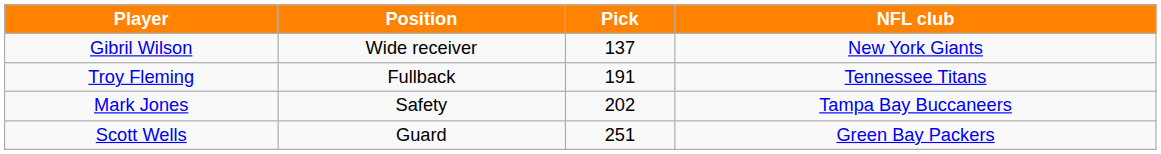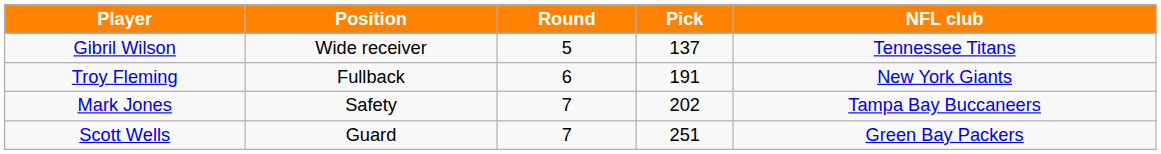 <table class="wikitable" width="80%">
 <tr align="center"  style="background:#FF8200;color:#FFFFFF;">
 <td><strong>Player</strong></td>
 <td><strong>Position</strong></td>
+<td><strong>Round</strong></td>
 <td><strong>Pick</strong></td>
 <td><strong>NFL club</strong></td>
 </tr>
 <tr align="center" bgcolor="">
 <td><a href='#'>Gibril Wilson</a></td>
 <td>Wide receiver</td>
+<td>5</td>
 <td>137</td>
-<td><a href='#'>New York Giants</a></td>
+<td><a href='#'>Tennessee Titans</a></td>
 </tr>
 <tr align="center" bgcolor="">
 <td><a href='#'>Troy Fleming</a></td>
 <td>Fullback</td>
+<td>6</td>
 <td>191</td>
-<td><a href='#'>Tennessee Titans</a></td>
+<td><a href='#'>New York Giants</a></td>
 </tr>
 <tr align="center" bgcolor="">
 <td><a href='#'>Mark Jones</a></td>
 <td>Safety</td>
+<td>7</td>
 <td>202</td>
 <td><a href='#'>Tampa Bay Buccaneers</a></td>
 </tr>
 <tr align="center" bgcolor="">
 <td><a href='#'>Scott Wells</a></td>
 <td>Guard</td>
+<td>7</td>
 <td>251</td>
 <td><a href='#'>Green Bay Packers</a></td>
 </tr>
 </table>
